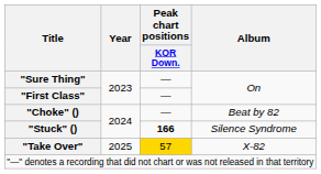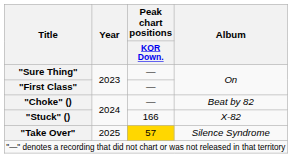 <table class="wikitable plainrowheaders" style="text-align:center">
 <tr>
 <th scope="col" rowspan="2">Title</th>
 <th scope="col" rowspan="2">Year</th>
 <th scope="col">Peak chart positions</th>
 <th scope="col" rowspan="2">Album</th>
 </tr>
 <tr>
 <th scope="col" style="font-size:90%; width:3em"><a href='#'>KOR<br>Down.</a><br></th>
 </tr>
 <tr>
 <th scope="row">"Sure Thing"</th>
 <td rowspan="2">2023</td>
 <td>—</td>
 <td rowspan="2"><em>On</em></td>
 </tr>
 <tr>
 <th scope="row">"First Class"</th>
 <td>—</td>
 </tr>
 <tr>
 <th scope="row">"Choke" ()</th>
 <td rowspan="2">2024</td>
 <td>—</td>
 <td><em>Beat by 82</em></td>
 </tr>
 <tr>
 <th scope="row">"Stuck" ()</th>
-<td><strong>166</strong></td>
-<td><em>Silence Syndrome</em></td>
+<td>166</td>
+<td><em>X-82</em></td>
 </tr>
 <tr>
 <th scope="row">"Take Over"</th>
 <td>2025</td>
 <td style="background: gold;">57</td>
-<td><em>X-82</em></td>
+<td><em>Silence Syndrome</em></td>
 </tr>
 <tr>
 <td colspan="4" style="font-size:85%">"—" denotes a recording that did not chart or was not released in that territory</td>
 </tr>
 </table>
